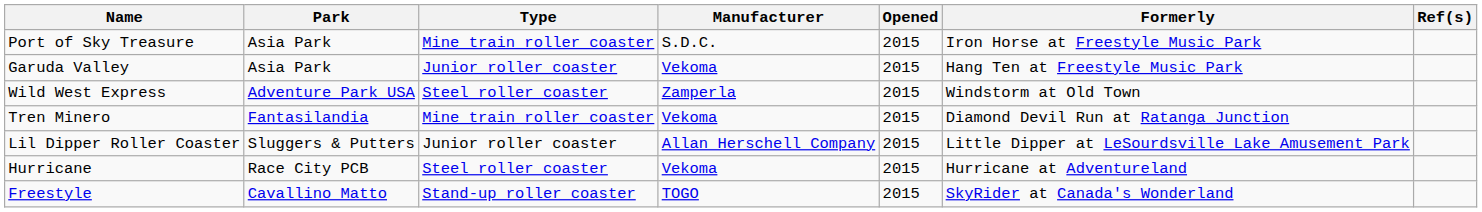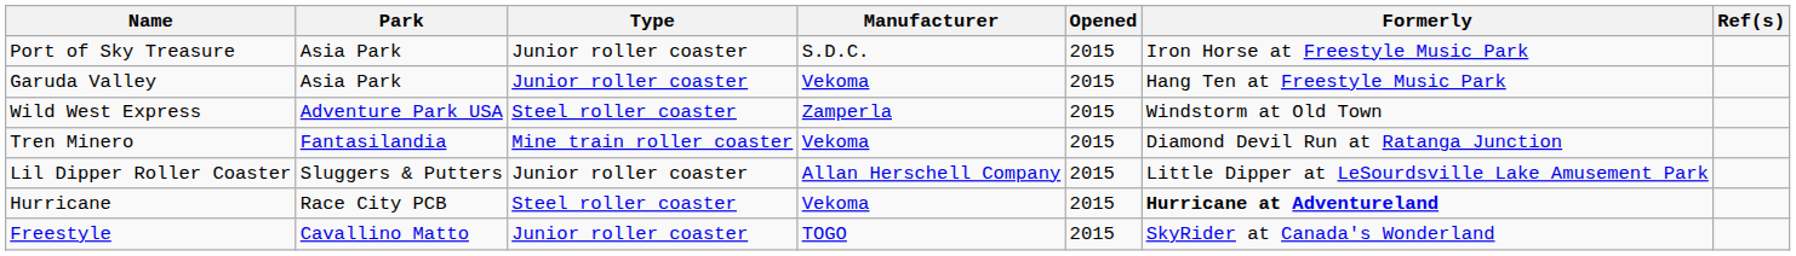 <table class="wikitable sortable">
 <tr>
 <th>Name</th>
 <th>Park</th>
 <th>Type</th>
 <th>Manufacturer</th>
 <th>Opened</th>
 <th>Formerly</th>
 <th class="unsortable">Ref(s)</th>
 </tr>
 <tr>
 <td>Port of Sky Treasure</td>
 <td>Asia Park</td>
-<td><a href='#'>Mine train roller coaster</a></td>
+<td>Junior roller coaster</td>
 <td>S.D.C.</td>
 <td>2015</td>
 <td>Iron Horse at <a href='#'>Freestyle Music Park</a></td>
 <td></td>
 </tr>
 <tr>
 <td>Garuda Valley</td>
 <td>Asia Park</td>
 <td><a href='#'>Junior roller coaster</a></td>
 <td><a href='#'>Vekoma</a></td>
 <td>2015</td>
 <td>Hang Ten at <a href='#'>Freestyle Music Park</a></td>
 <td></td>
 </tr>
 <tr>
 <td>Wild West Express</td>
 <td><a href='#'>Adventure Park USA</a></td>
 <td><a href='#'>Steel roller coaster</a></td>
 <td><a href='#'>Zamperla</a></td>
 <td>2015</td>
 <td>Windstorm at Old Town</td>
 <td></td>
 </tr>
 <tr>
 <td>Tren Minero</td>
 <td><a href='#'>Fantasilandia</a></td>
 <td><a href='#'>Mine train roller coaster</a></td>
 <td><a href='#'>Vekoma</a></td>
 <td>2015</td>
 <td>Diamond Devil Run at <a href='#'>Ratanga Junction</a></td>
 <td></td>
 </tr>
 <tr>
 <td>Lil Dipper Roller Coaster</td>
 <td>Sluggers & Putters</td>
 <td>Junior roller coaster</td>
 <td><a href='#'>Allan Herschell Company</a></td>
 <td>2015</td>
 <td>Little Dipper at <a href='#'>LeSourdsville Lake Amusement Park</a></td>
 <td></td>
 </tr>
 <tr>
 <td>Hurricane</td>
 <td>Race City PCB</td>
 <td><a href='#'>Steel roller coaster</a></td>
 <td><a href='#'>Vekoma</a></td>
 <td>2015</td>
-<td>Hurricane at <a href='#'>Adventureland</a></td>
+<td><strong>Hurricane at <a href='#'>Adventureland</a></strong></td>
 <td></td>
 </tr>
 <tr>
 <td><a href='#'>Freestyle</a></td>
 <td><a href='#'>Cavallino Matto</a></td>
-<td><a href='#'>Stand-up roller coaster</a></td>
+<td><a href='#'>Junior roller coaster</a></td>
 <td><a href='#'>TOGO</a></td>
 <td>2015</td>
 <td><a href='#'>SkyRider</a> at <a href='#'>Canada's Wonderland</a></td>
 <td></td>
 </tr>
 </table>
